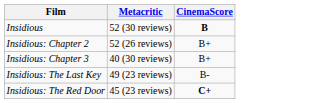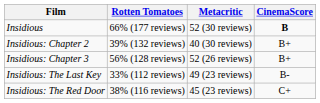 <table class="wikitable plainrowheaders" style="text-align:center">
 <tr>
 <th>Film</th>
+<th><a href='#'>Rotten Tomatoes</a></th>
 <th><a href='#'>Metacritic</a></th>
 <th><a href='#'>CinemaScore</a></th>
 </tr>
 <tr>
 <td style="text-align:left"><em>Insidious</em></td>
+<td>66% (177 reviews)</td>
 <td>52 (30 reviews)</td>
 <td><strong>B</strong></td>
 </tr>
 <tr>
 <td style="text-align:left"><em>Insidious: Chapter 2</em></td>
+<td>39% (132 reviews)</td>
+<td>40 (30 reviews)</td>
+<td>B+</td>
+</tr>
+<tr>
+<td style="text-align:left"><em>Insidious: Chapter 3</em></td>
+<td>56% (128 reviews)</td>
 <td>52 (26 reviews)</td>
 <td>B+</td>
 </tr>
 <tr>
-<td style="text-align:left"><em>Insidious: Chapter 3</em></td>
-<td>40 (30 reviews)</td>
-<td>B+</td>
-</tr>
-<tr>
 <td style="text-align:left"><em>Insidious: The Last Key</em></td>
+<td>33% (112 reviews)</td>
 <td>49 (23 reviews)</td>
 <td>B-</td>
 </tr>
 <tr>
 <td style="text-align:left"><em>Insidious: The Red Door</em></td>
+<td>38% (116 reviews)</td>
 <td>45 (23 reviews)</td>
-<td><strong>C+</strong></td>
+<td>C+</td>
 </tr>
 </table>
